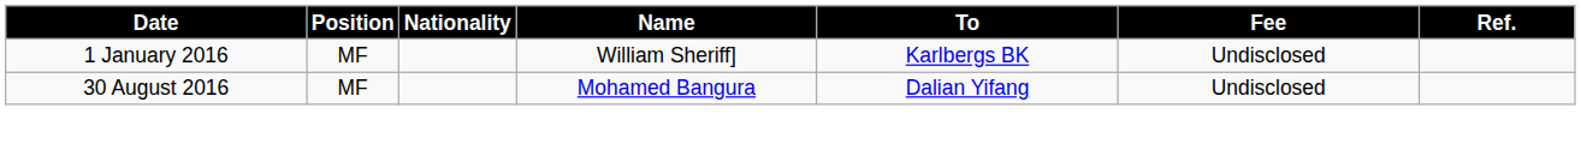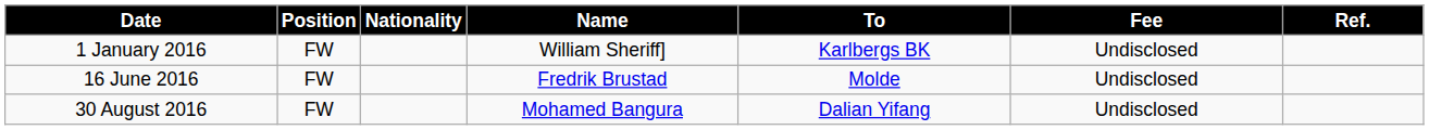 <table class="wikitable"  style="text-align:center; font-size:90%; ">
 <tr>
 <th style="background:#000000; color:white; width:200px;">Date</th>
 <th style="background:#000000; color:white; width:50px;">Position</th>
 <th style="background:#000000; color:white; width:50px;">Nationality</th>
 <th style="background:#000000; color:white; width:200px;">Name</th>
 <th style="background:#000000; color:white; width:200px;">To</th>
 <th style="background:#000000; color:white; width:200px;">Fee</th>
 <th style="background:#000000; color:white; width:100px;">Ref.</th>
 </tr>
 <tr>
 <td>1 January 2016</td>
-<td>MF</td>
+<td>FW</td>
 <td></td>
 <td>William Sheriff]</td>
 <td><a href='#'>Karlbergs BK</a></td>
 <td>Undisclosed</td>
 <td></td>
 </tr>
 <tr>
+<td>16 June 2016</td>
+<td>FW</td>
+<td></td>
+<td><a href='#'>Fredrik Brustad</a></td>
+<td><a href='#'>Molde</a></td>
+<td>Undisclosed</td>
+<td></td>
+</tr>
+<tr>
 <td>30 August 2016</td>
-<td>MF</td>
+<td>FW</td>
 <td></td>
 <td><a href='#'>Mohamed Bangura</a></td>
 <td><a href='#'>Dalian Yifang</a></td>
 <td>Undisclosed</td>
 <td></td>
 </tr>
 </table>
